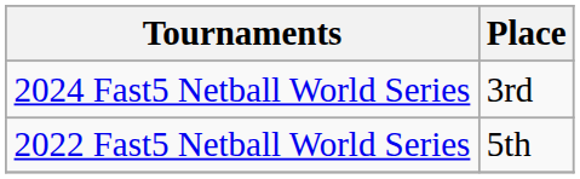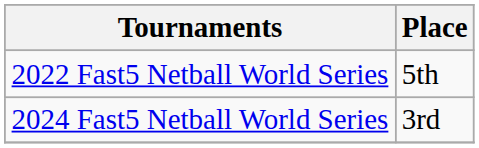 <table class="wikitable collapsible">
 <tr>
 <th>Tournaments</th>
 <th>Place</th>
 </tr>
 <tr>
+<td><a href='#'>2022 Fast5 Netball World Series</a></td>
+<td>5th</td>
+</tr>
+<tr>
 <td><a href='#'>2024 Fast5 Netball World Series</a></td>
 <td>3rd</td>
 </tr>
 <tr>
-<td><a href='#'>2022 Fast5 Netball World Series</a></td>
-<td>5th</td>
-</tr>
-<tr>
 </tr>
 </table>
